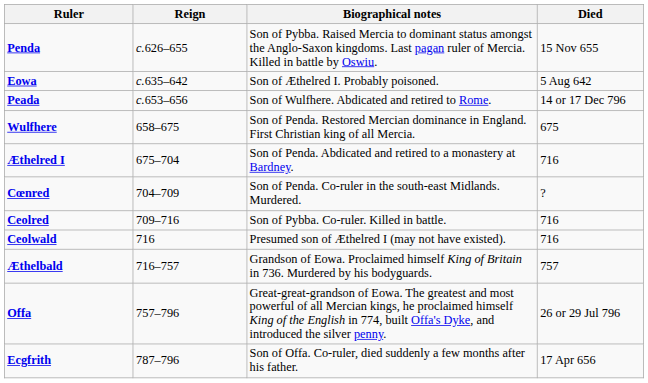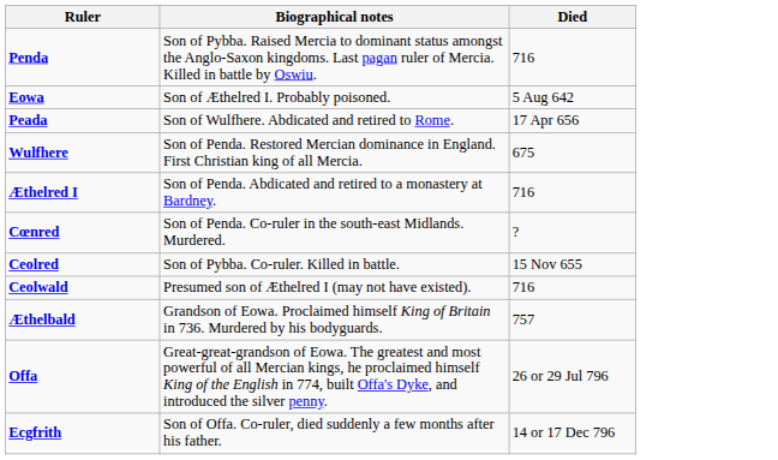 <table class="wikitable">
 <tr>
 <th width="160px">Ruler</th>
-<th width="140px">Reign</th>
 <th width="370px">Biographical notes</th>
 <th width="130px">Died</th>
 </tr>
 <tr>
 <td><strong><a href='#'>Penda</a></strong></td>
-<td><em>c.</em>626–655</td>
 <td>Son of Pybba. Raised Mercia to dominant status amongst the Anglo-Saxon kingdoms. Last <a href='#'>pagan</a> ruler of Mercia. Killed in battle by <a href='#'>Oswiu</a>.</td>
-<td>15 Nov 655</td>
+<td>716</td>
 </tr>
 <tr>
 <td><strong><a href='#'>Eowa</a></strong></td>
-<td><em>c.</em>635–642</td>
 <td>Son of Æthelred I. Probably poisoned.</td>
 <td>5 Aug 642</td>
 </tr>
 <tr>
 <td><strong><a href='#'>Peada</a></strong></td>
-<td><em>c.</em>653–656</td>
 <td>Son of Wulfhere. Abdicated and retired to <a href='#'>Rome</a>.</td>
-<td>14 or 17 Dec 796</td>
+<td>17 Apr 656</td>
 </tr>
 <tr>
 <td><strong><a href='#'>Wulfhere</a></strong></td>
-<td>658–675</td>
 <td>Son of Penda. Restored Mercian dominance in England. First Christian king of all Mercia.</td>
 <td>675</td>
 </tr>
 <tr>
 <td><strong><a href='#'>Æthelred I</a></strong></td>
-<td>675–704</td>
 <td>Son of Penda. Abdicated and retired to a monastery at <a href='#'>Bardney</a>.</td>
 <td>716</td>
 </tr>
 <tr>
 <td><strong><a href='#'>Cœnred</a></strong></td>
-<td>704–709</td>
 <td>Son of Penda. Co-ruler in the south-east Midlands. Murdered.</td>
 <td>?</td>
 </tr>
 <tr>
 <td><strong><a href='#'>Ceolred</a></strong></td>
-<td>709–716</td>
 <td>Son of Pybba. Co-ruler. Killed in battle.</td>
-<td>716</td>
+<td>15 Nov 655</td>
 </tr>
 <tr>
 <td><strong><a href='#'>Ceolwald</a></strong></td>
-<td>716</td>
 <td>Presumed son of Æthelred I (may not have existed).</td>
 <td>716</td>
 </tr>
 <tr>
 <td><strong><a href='#'>Æthelbald</a></strong></td>
-<td>716–757</td>
 <td>Grandson of Eowa. Proclaimed himself <em>King of Britain</em> in 736. Murdered by his bodyguards.</td>
 <td>757</td>
 </tr>
 <tr>
 <td><strong><a href='#'>Offa</a></strong></td>
-<td>757–796</td>
 <td>Great-great-grandson of Eowa. The greatest and most powerful of all Mercian kings, he proclaimed himself <em>King of the English</em> in 774, built <a href='#'>Offa's Dyke</a>, and introduced the silver <a href='#'>penny</a>.</td>
 <td>26 or 29 Jul 796</td>
 </tr>
 <tr>
 <td><strong><a href='#'>Ecgfrith</a></strong></td>
-<td>787–796</td>
 <td>Son of Offa. Co-ruler, died suddenly a few months after his father.</td>
-<td>17 Apr 656</td>
+<td>14 or 17 Dec 796</td>
 </tr>
 </table>
